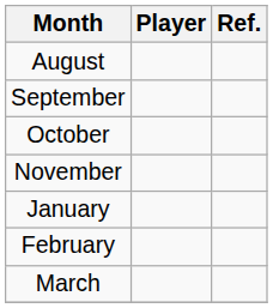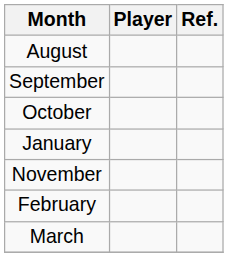 <table class="wikitable sortable alternance" style="text-align:center">
 <tr>
 <th>Month</th>
 <th>Player</th>
 <th>Ref.</th>
 </tr>
 <tr>
 <td>August</td>
 <td></td>
 <td></td>
 </tr>
 <tr>
 <td>September</td>
 <td></td>
 <td></td>
 </tr>
 <tr>
 <td>October</td>
 <td></td>
 <td></td>
 </tr>
 <tr>
-<td>November</td>
+<td>January</td>
 <td></td>
 <td></td>
 </tr>
 <tr>
-<td>January</td>
+<td>November</td>
 <td></td>
 <td></td>
 </tr>
 <tr>
 <td>February</td>
 <td></td>
 <td></td>
 </tr>
 <tr>
 <td>March</td>
 <td></td>
 <td></td>
 </tr>
 <tr>
 </tr>
 </table>
